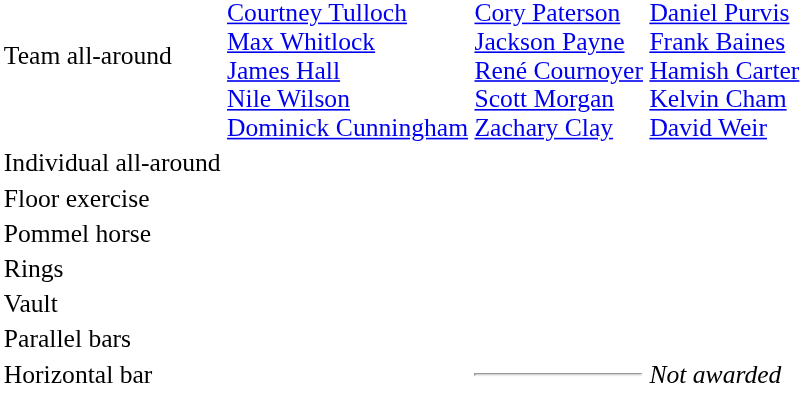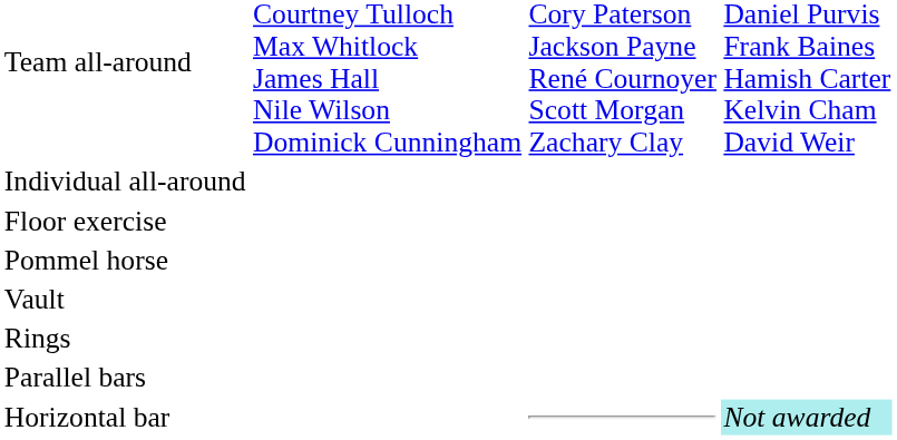 <table>
 <tr>
 <td>Team all-around<br></td>
 <td><br><a href='#'>Courtney Tulloch</a><br><a href='#'>Max Whitlock</a><br><a href='#'>James Hall</a><br><a href='#'>Nile Wilson</a><br><a href='#'>Dominick Cunningham</a></td>
 <td><br><a href='#'>Cory Paterson</a><br><a href='#'>Jackson Payne</a><br><a href='#'>René Cournoyer</a><br><a href='#'>Scott Morgan</a><br><a href='#'>Zachary Clay</a></td>
 <td><br><a href='#'>Daniel Purvis</a><br><a href='#'>Frank Baines</a><br><a href='#'>Hamish Carter</a><br><a href='#'>Kelvin Cham</a><br><a href='#'>David Weir</a></td>
 </tr>
 <tr>
 <td>Individual all-around<br></td>
 <td></td>
 <td></td>
 <td></td>
 </tr>
 <tr>
 <td>Floor exercise<br></td>
 <td></td>
 <td></td>
 <td></td>
 </tr>
 <tr>
 <td>Pommel horse<br></td>
 <td></td>
 <td></td>
 <td></td>
 </tr>
 <tr>
-<td>Rings<br></td>
+<td>Vault<br></td>
 <td></td>
 <td></td>
 <td></td>
 </tr>
 <tr>
-<td>Vault<br></td>
+<td>Rings<br></td>
 <td></td>
 <td></td>
 <td></td>
 </tr>
 <tr>
 <td>Parallel bars<br></td>
 <td></td>
 <td></td>
 <td></td>
 </tr>
 <tr>
 <td>Horizontal bar<br></td>
 <td></td>
 <td><hr></td>
-<td><em>Not awarded</em></td>
+<td style="background: paleturquoise;"><em>Not awarded</em></td>
 </tr>
 </table>
